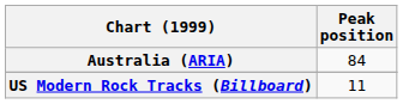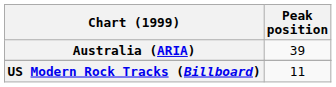 <table class="wikitable sortable plainrowheaders" style="text-align:center">
 <tr>
 <th scope="col">Chart (1999)</th>
 <th scope="col">Peak<br>position</th>
 </tr>
 <tr>
 <th scope="row">Australia (<a href='#'>ARIA</a>)</th>
-<td>84</td>
+<td>39</td>
 </tr>
 <tr>
 </tr>
 <tr>
 <th scope="row">US <a href='#'>Modern Rock Tracks</a> (<em><a href='#'>Billboard</a></em>)</th>
 <td>11</td>
 </tr>
 </table>
